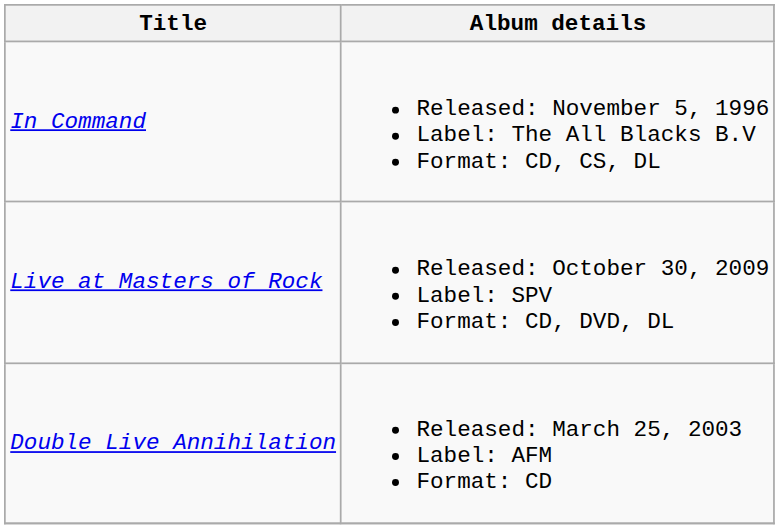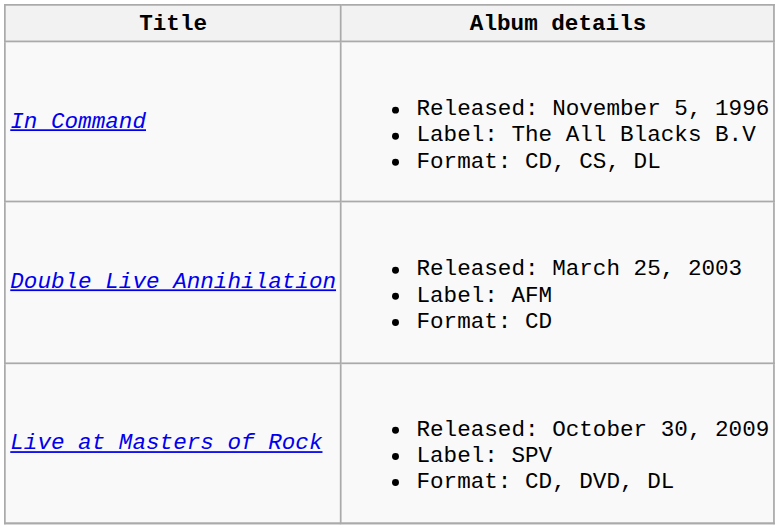 <table class="wikitable">
 <tr>
 <th>Title</th>
 <th>Album details</th>
 </tr>
 <tr>
 <td><em><a href='#'>In Command</a></em></td>
 <td><br><ul><li>Released: November 5, 1996</li><li>Label: The All Blacks B.V</li><li>Format: CD, CS, DL</li></ul></td>
 </tr>
 <tr>
+<td><em><a href='#'>Double Live Annihilation</a></em></td>
+<td><br><ul><li>Released: March 25, 2003</li><li>Label: AFM</li><li>Format: CD</li></ul></td>
+</tr>
+<tr>
 <td><em><a href='#'>Live at Masters of Rock</a></em></td>
 <td><br><ul><li>Released: October 30, 2009</li><li>Label: SPV</li><li>Format: CD, DVD, DL</li></ul></td>
 </tr>
 <tr>
-<td><em><a href='#'>Double Live Annihilation</a></em></td>
-<td><br><ul><li>Released: March 25, 2003</li><li>Label: AFM</li><li>Format: CD</li></ul></td>
-</tr>
-<tr>
 </tr>
 </table>
